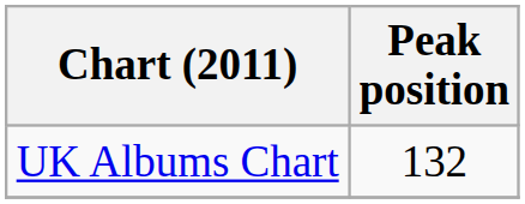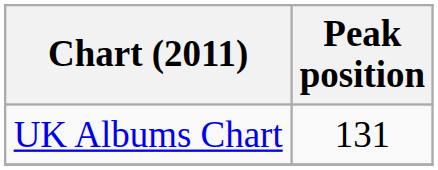 <table class="wikitable">
 <tr>
 <th align="center">Chart (2011)</th>
 <th align="center">Peak<br>position</th>
 </tr>
 <tr>
 <td align="left"><a href='#'>UK Albums Chart</a></td>
-<td align="center">132</td>
+<td align="center">131</td>
 </tr>
 <tr>
 </tr>
 </table>
